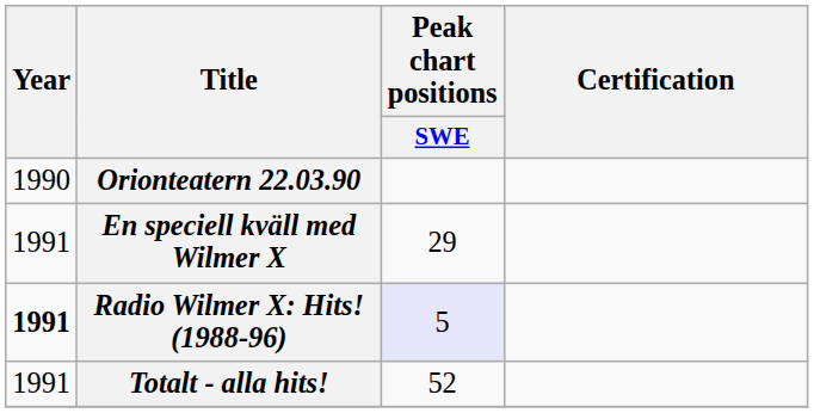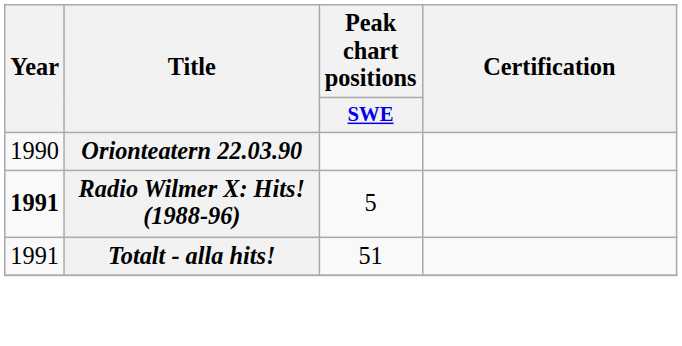 <table class="wikitable plainrowheaders" style="text-align:center">
 <tr>
 <th style="width:2em;" rowspan="2">Year</th>
 <th style="width:10em;" rowspan="2">Title</th>
 <th scope="col">Peak chart positions</th>
 <th style="width:10em;" rowspan="2">Certification</th>
 </tr>
 <tr>
 <th scope="col" style="width:1.5em;font-size:85%;"><a href='#'>SWE</a><br></th>
 </tr>
 <tr>
 <td>1990</td>
 <th scope="row"><em>Orionteatern 22.03.90</em></th>
 <td></td>
 <td></td>
 </tr>
 <tr>
-<td>1991</td>
-<th scope="row"><em>En speciell kväll med Wilmer X</em></th>
-<td>29</td>
-<td></td>
-</tr>
-<tr>
 <td><strong>1991</strong></td>
 <th scope="row"><em>Radio Wilmer X: Hits! (1988-96)</em></th>
-<td style="background: lavender;">5</td>
+<td>5</td>
 <td></td>
 </tr>
 <tr>
 <td>1991</td>
 <th scope="row"><em>Totalt - alla hits!</em></th>
-<td>52</td>
+<td>51</td>
 <td></td>
 </tr>
 <tr>
 </tr>
 </table>
